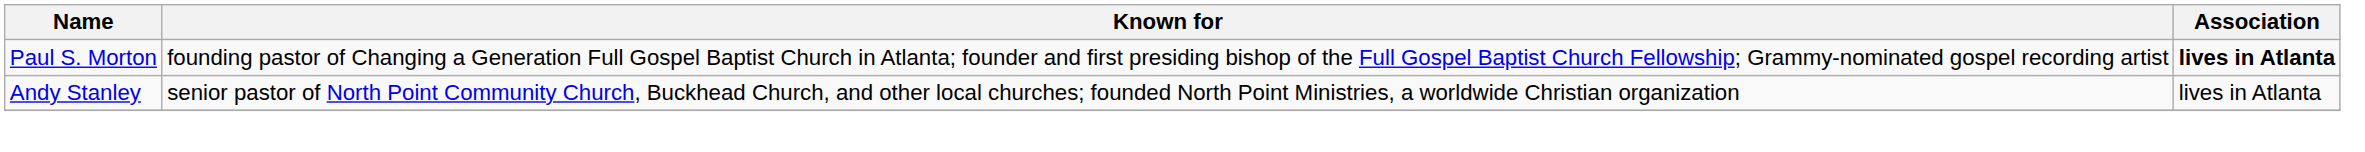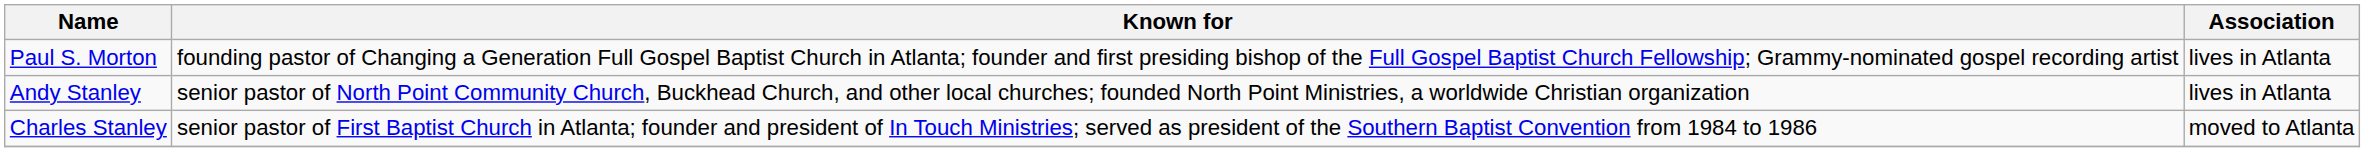 <table class="wikitable sortable">
 <tr>
 <th>Name</th>
 <th>Known for</th>
 <th>Association</th>
 </tr>
 <tr>
 <td><a href='#'>Paul S. Morton</a></td>
 <td>founding pastor of Changing a Generation Full Gospel Baptist Church in Atlanta; founder and first presiding bishop of the <a href='#'>Full Gospel Baptist Church Fellowship</a>; Grammy-nominated gospel recording artist</td>
-<td><strong>lives in Atlanta</strong></td>
+<td>lives in Atlanta</td>
 </tr>
 <tr>
 <td><a href='#'>Andy Stanley</a></td>
 <td>senior pastor of <a href='#'>North Point Community Church</a>, Buckhead Church, and other local churches; founded North Point Ministries, a worldwide Christian organization</td>
 <td>lives in Atlanta</td>
 </tr>
 <tr>
+<td><a href='#'>Charles Stanley</a></td>
+<td>senior pastor of <a href='#'>First Baptist Church</a> in Atlanta; founder and president of <a href='#'>In Touch Ministries</a>; served as president of the <a href='#'>Southern Baptist Convention</a> from 1984 to 1986</td>
+<td>moved to Atlanta</td>
+</tr>
+<tr>
 </tr>
 </table>
